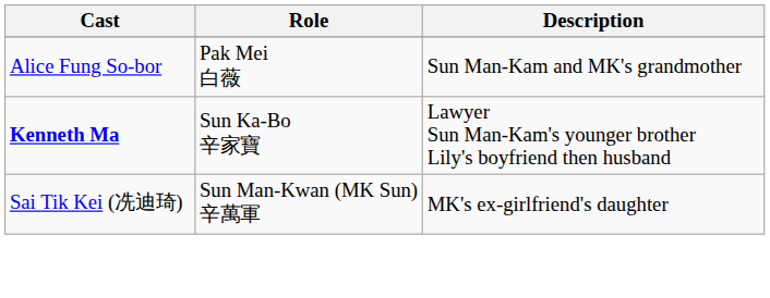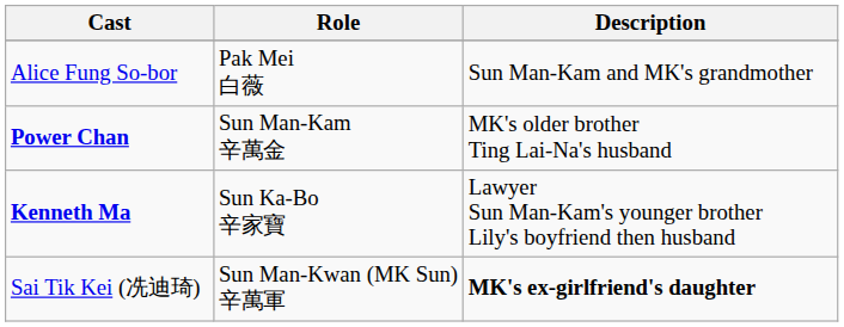 <table class="wikitable">
 <tr>
 <th style="width:25%">Cast</th>
 <th style="width:30%">Role</th>
 <th>Description</th>
 </tr>
 <tr>
 </tr>
 <tr>
 <td><a href='#'>Alice Fung So-bor</a></td>
 <td>Pak Mei<br>白薇</td>
 <td>Sun Man-Kam and MK's grandmother</td>
 </tr>
 <tr>
+<td><strong><a href='#'>Power Chan</a></strong></td>
+<td>Sun Man-Kam<br>辛萬金</td>
+<td>MK's older brother<br>Ting Lai-Na's husband</td>
+</tr>
+<tr>
 <td><strong><a href='#'>Kenneth Ma</a></strong></td>
 <td>Sun Ka-Bo<br>辛家寶</td>
 <td>Lawyer<br>Sun Man-Kam's younger brother<br>Lily's boyfriend then husband</td>
 </tr>
 <tr>
 <td><a href='#'>Sai Tik Kei</a> (冼迪琦)</td>
 <td>Sun Man-Kwan (MK Sun)<br>辛萬軍</td>
-<td>MK's ex-girlfriend's daughter</td>
+<td><strong>MK's ex-girlfriend's daughter</strong></td>
 </tr>
 </table>
